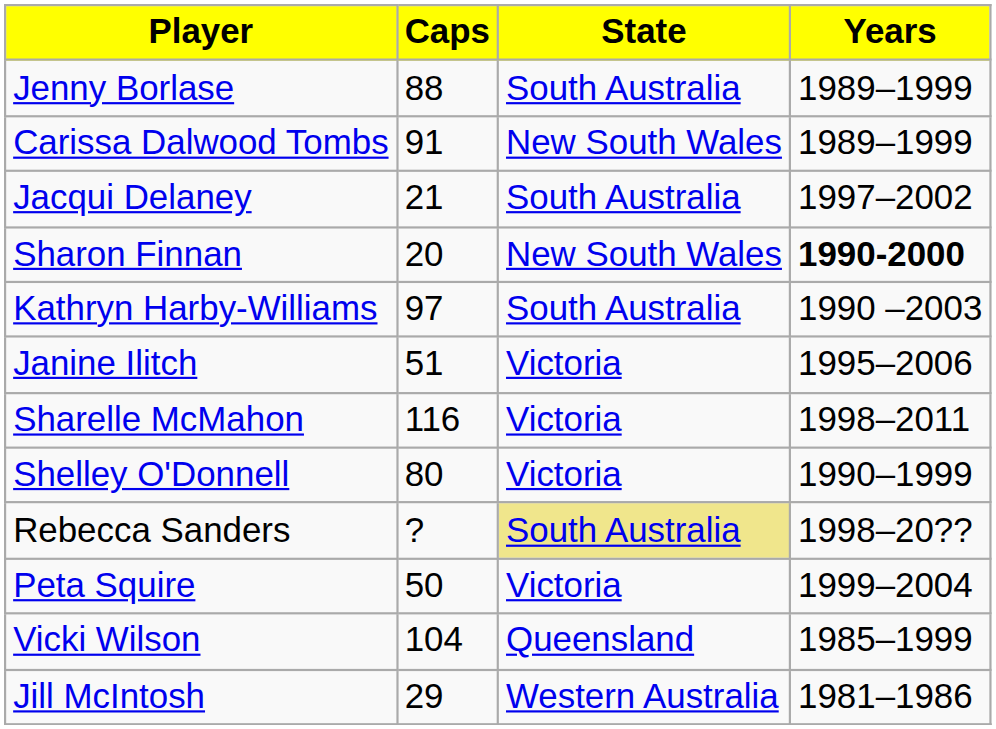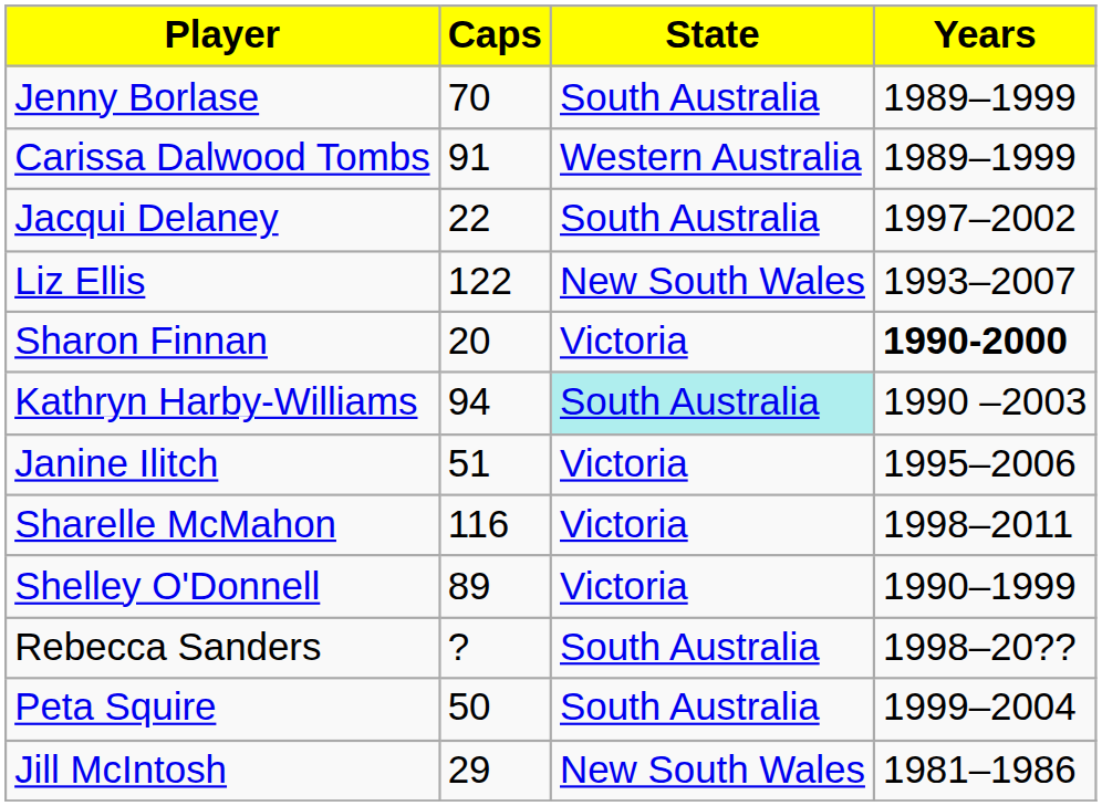 <table class="wikitable collapsible" border="1">
 <tr>
 <th style="background:yellow;"><span>Player</span></th>
 <th style="background:yellow;"><span>Caps</span></th>
 <th style="background:yellow;"><span>State</span></th>
 <th style="background:yellow;"><span>Years</span></th>
 </tr>
 <tr>
 <td><a href='#'>Jenny Borlase</a></td>
-<td>88</td>
+<td>70</td>
 <td><a href='#'>South Australia</a></td>
 <td>1989–1999</td>
 </tr>
 <tr>
 <td><a href='#'>Carissa Dalwood Tombs</a></td>
 <td>91</td>
-<td><a href='#'>New South Wales</a></td>
+<td><a href='#'>Western Australia</a></td>
 <td>1989–1999</td>
 </tr>
 <tr>
 <td><a href='#'>Jacqui Delaney</a></td>
-<td>21</td>
+<td>22</td>
 <td><a href='#'>South Australia</a></td>
 <td>1997–2002</td>
 </tr>
 <tr>
+<td><a href='#'>Liz Ellis</a></td>
+<td>122</td>
+<td><a href='#'>New South Wales</a></td>
+<td>1993–2007</td>
+</tr>
+<tr>
 <td><a href='#'>Sharon Finnan</a></td>
 <td>20</td>
-<td><a href='#'>New South Wales</a></td>
+<td><a href='#'>Victoria</a></td>
 <td><strong>1990-2000</strong></td>
 </tr>
 <tr>
 <td><a href='#'>Kathryn Harby-Williams</a></td>
-<td>97</td>
-<td><a href='#'>South Australia</a></td>
+<td>94</td>
+<td style="background: paleturquoise;"><a href='#'>South Australia</a></td>
 <td>1990 –2003</td>
 </tr>
 <tr>
 <td><a href='#'>Janine Ilitch</a></td>
 <td>51</td>
 <td><a href='#'>Victoria</a></td>
 <td>1995–2006</td>
 </tr>
 <tr>
 <td><a href='#'>Sharelle McMahon</a></td>
 <td>116</td>
 <td><a href='#'>Victoria</a></td>
 <td>1998–2011</td>
 </tr>
 <tr>
 <td><a href='#'>Shelley O'Donnell</a></td>
-<td>80</td>
+<td>89</td>
 <td><a href='#'>Victoria</a></td>
 <td>1990–1999</td>
 </tr>
 <tr>
 <td>Rebecca Sanders</td>
 <td>?</td>
-<td style="background: khaki;"><a href='#'>South Australia</a></td>
+<td><a href='#'>South Australia</a></td>
 <td>1998–20??</td>
 </tr>
 <tr>
 <td><a href='#'>Peta Squire</a></td>
 <td>50</td>
-<td><a href='#'>Victoria</a></td>
+<td><a href='#'>South Australia</a></td>
 <td>1999–2004</td>
-</tr>
-<tr>
-<td><a href='#'>Vicki Wilson</a></td>
-<td>104</td>
-<td><a href='#'>Queensland</a></td>
-<td>1985–1999</td>
 </tr>
 <tr>
 <td><a href='#'>Jill McIntosh</a></td>
 <td>29</td>
-<td><a href='#'>Western Australia</a></td>
+<td><a href='#'>New South Wales</a></td>
 <td>1981–1986</td>
 </tr>
 <tr>
 </tr>
 </table>
